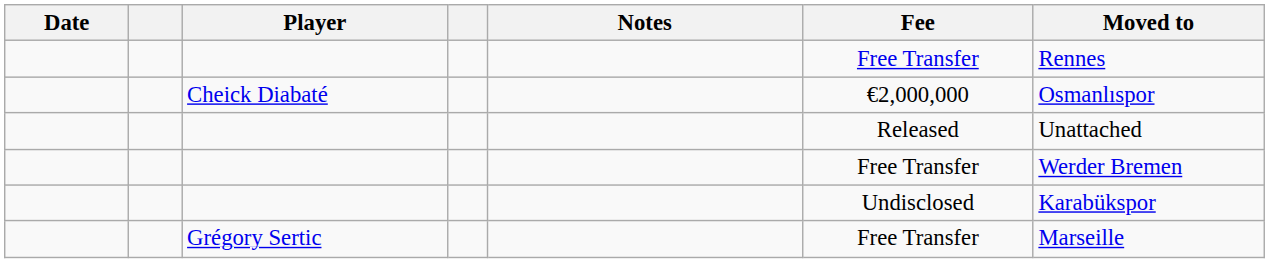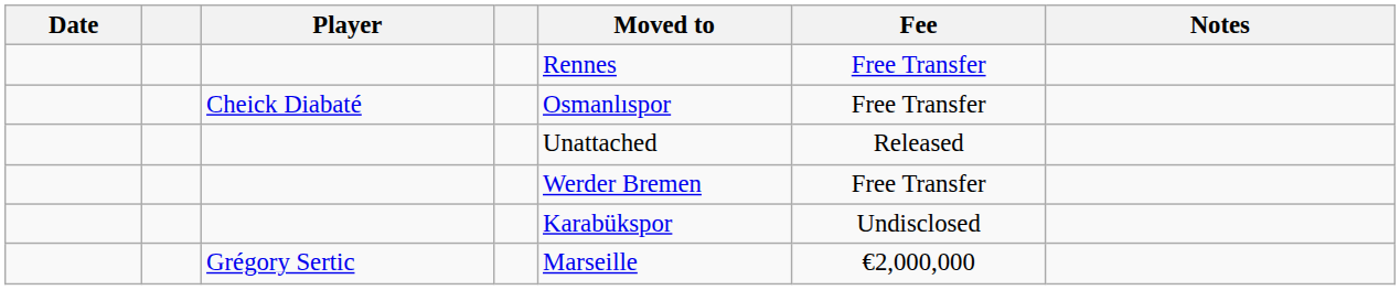 <table class="wikitable sortable">
 <tr>
 <th style="width:80px;">Date</th>
 <th style="width:30px;"></th>
 <th style="width:180px;">Player</th>
 <th style="width:20px;"></th>
+<th style="width:155px;">Moved to</th>
+<th style="width:155px;" class="unsortable">Fee</th>
 <th style="width:215px;" class="unsortable">Notes</th>
-<th style="width:155px;" class="unsortable">Fee</th>
-<th style="width:155px;">Moved to</th>
 </tr>
 <tr>
 <td></td>
 <td align=center></td>
 <td> </td>
 <td></td>
+<td> <a href='#'>Rennes</a></td>
+<td align=center><a href='#'>Free Transfer</a></td>
 <td align=center></td>
-<td align=center><a href='#'>Free Transfer</a></td>
-<td> <a href='#'>Rennes</a></td>
 </tr>
 <tr>
 <td></td>
 <td align=center></td>
 <td> <a href='#'>Cheick Diabaté</a></td>
 <td></td>
+<td> <a href='#'>Osmanlıspor</a></td>
+<td align=center>Free Transfer</td>
 <td align=center></td>
-<td align=center>€2,000,000</td>
-<td> <a href='#'>Osmanlıspor</a></td>
 </tr>
 <tr>
 <td></td>
 <td align=center></td>
 <td> </td>
 <td></td>
+<td>Unattached</td>
+<td align=center>Released</td>
 <td align=center></td>
-<td align=center>Released</td>
-<td>Unattached</td>
 </tr>
 <tr>
 <td></td>
 <td align=center></td>
 <td> </td>
 <td></td>
+<td> <a href='#'>Werder Bremen</a></td>
+<td align=center>Free Transfer</td>
 <td align=center></td>
-<td align=center>Free Transfer</td>
-<td> <a href='#'>Werder Bremen</a></td>
 </tr>
 <tr>
 <td></td>
 <td align=center></td>
 <td> </td>
 <td></td>
+<td> <a href='#'>Karabükspor</a></td>
+<td align=center>Undisclosed</td>
 <td align=center></td>
-<td align=center>Undisclosed</td>
-<td> <a href='#'>Karabükspor</a></td>
 </tr>
 <tr>
 <td></td>
 <td align=center></td>
 <td> <a href='#'>Grégory Sertic</a></td>
 <td></td>
+<td> <a href='#'>Marseille</a></td>
+<td align=center>€2,000,000</td>
 <td align=center></td>
-<td align=center>Free Transfer</td>
-<td> <a href='#'>Marseille</a></td>
 </tr>
 </table>
